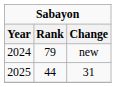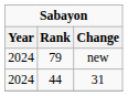 <table class="wikitable" style="font-size: 90%; text-align: center;">
 <tr>
 <td colspan="3"><strong>Sabayon</strong></td>
 </tr>
 <tr>
 <th>Year</th>
 <th>Rank</th>
 <th>Change</th>
 </tr>
 <tr>
 <td>2024</td>
 <td>79</td>
 <td>new</td>
 </tr>
 <tr>
-<td>2025</td>
+<td>2024</td>
 <td>44</td>
 <td> 31</td>
 </tr>
 <tr>
 </tr>
 </table>
